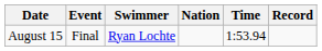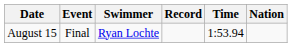 <table class="wikitable sortable" style="text-align:center" style=text-align:center>
 <tr>
 <th>Date</th>
 <th>Event</th>
 <th>Swimmer</th>
+<th>Record</th>
+<th>Time</th>
 <th>Nation</th>
-<th>Time</th>
-<th>Record</th>
 </tr>
 <tr>
 <td>August 15</td>
 <td>Final</td>
 <td align=left><a href='#'>Ryan Lochte</a></td>
+<td></td>
+<td>1:53.94</td>
 <td align=left></td>
-<td>1:53.94</td>
-<td></td>
 </tr>
 </table>
